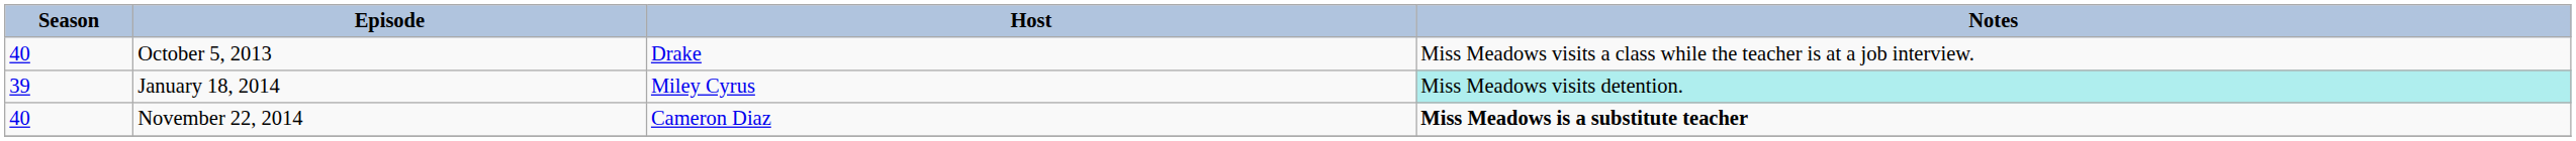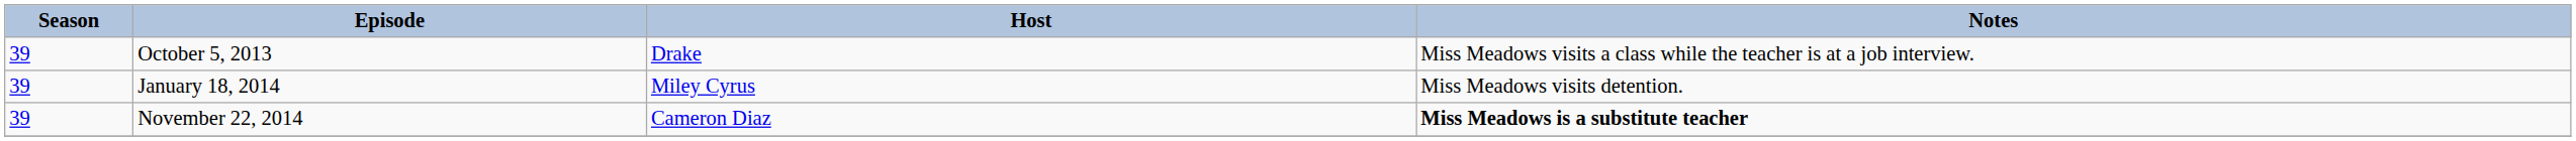 <table class="wikitable" style="width:100%;">
 <tr>
 <th style="background:#B0C4DE;" width="5%">Season</th>
 <th style="background:#B0C4DE;" width="20%">Episode</th>
 <th style="background:#B0C4DE;" width="30%">Host</th>
 <th style="background:#B0C4DE;" width="45%">Notes</th>
 </tr>
 <tr>
-<td><a href='#'>40</a></td>
+<td><a href='#'>39</a></td>
 <td>October 5, 2013</td>
 <td><a href='#'>Drake</a></td>
 <td>Miss Meadows visits a class while the teacher is at a job interview.</td>
 </tr>
 <tr>
 <td><a href='#'>39</a></td>
 <td>January 18, 2014</td>
 <td><a href='#'>Miley Cyrus</a></td>
-<td style="background: paleturquoise;">Miss Meadows visits detention.</td>
+<td>Miss Meadows visits detention.</td>
 </tr>
 <tr>
-<td><a href='#'>40</a></td>
+<td><a href='#'>39</a></td>
 <td>November 22, 2014</td>
 <td><a href='#'>Cameron Diaz</a></td>
 <td><strong>Miss Meadows is a substitute teacher</strong></td>
 </tr>
 <tr>
 </tr>
 </table>
